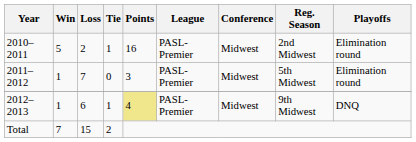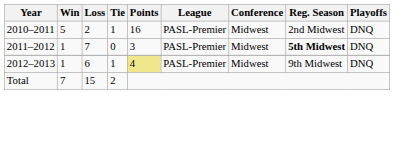 <table class="wikitable">
 <tr>
 <th>Year</th>
 <th>Win</th>
 <th>Loss</th>
 <th>Tie</th>
 <th>Points</th>
 <th>League</th>
 <th>Conference</th>
 <th>Reg. Season</th>
 <th>Playoffs</th>
 </tr>
 <tr>
 <td>2010–2011</td>
 <td>5</td>
 <td>2</td>
 <td>1</td>
 <td>16</td>
 <td>PASL-Premier</td>
 <td>Midwest</td>
 <td>2nd Midwest</td>
-<td>Elimination round</td>
+<td>DNQ</td>
 </tr>
 <tr>
 <td>2011–2012</td>
 <td>1</td>
 <td>7</td>
 <td>0</td>
 <td>3</td>
 <td>PASL-Premier</td>
 <td>Midwest</td>
-<td>5th Midwest</td>
-<td>Elimination round</td>
+<td><strong>5th Midwest</strong></td>
+<td>DNQ</td>
 </tr>
 <tr>
 </tr>
 <tr>
 <td>2012–2013</td>
 <td>1</td>
 <td>6</td>
 <td>1</td>
 <td style="background: khaki;">4</td>
 <td>PASL-Premier</td>
 <td>Midwest</td>
 <td>9th Midwest</td>
 <td>DNQ</td>
 </tr>
 <tr>
 <td>Total</td>
 <td>7</td>
 <td>15</td>
 <td>2</td>
 </tr>
 </table>
